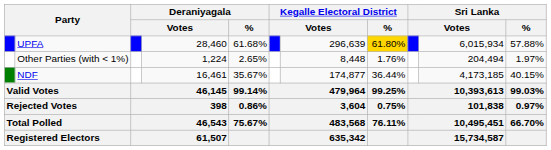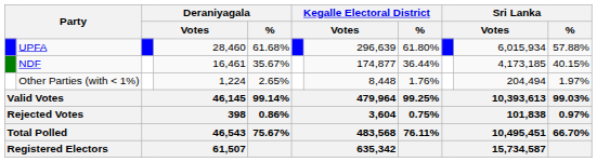 <table class="wikitable">
 <tr>
 <th colspan="2" width="144px"rowspan="2">Party</th>
 <th colspan="3" width="216px">Deraniyagala</th>
 <th colspan="3" width="216px"><a href='#'>Kegalle Electoral District</a></th>
 <th colspan="3" width="216px">Sri Lanka</th>
 </tr>
 <tr>
 <th colspan="2" width="144px">Votes</th>
 <th>%</th>
 <th colspan="2" width="144px">Votes</th>
 <th>%</th>
 <th colspan="2" width="144px">Votes</th>
 <th>%</th>
 </tr>
 <tr>
 <td style="background-color:blue;" width="10px"></td>
 <td style="text-align:left;"><a href='#'>UPFA</a></td>
 <td style="background-color:blue;" width="10px"></td>
 <td style="text-align:right;">28,460</td>
 <td style="text-align:right;">61.68%</td>
 <td style="background-color:blue;" width="10px"></td>
 <td style="text-align:right;">296,639</td>
-<td style="background: gold; text-align:right;">61.80%</td>
+<td style="text-align:right;">61.80%</td>
 <td style="background-color:blue;" width="10px"></td>
 <td style="text-align:right;">6,015,934</td>
 <td style="text-align:right;">57.88%</td>
+</tr>
+<tr>
+<td style="background-color:green;" width="10px"></td>
+<td style="text-align:left;"><a href='#'>NDF</a></td>
+<td style="background-color:white;" width="10px"></td>
+<td style="text-align:right;">16,461</td>
+<td style="text-align:right;">35.67%</td>
+<td style="background-color:white;" width="10px"></td>
+<td style="text-align:right;">174,877</td>
+<td style="text-align:right;">36.44%</td>
+<td style="background-color:white;" width="10px"></td>
+<td style="text-align:right;">4,173,185</td>
+<td style="text-align:right;">40.15%</td>
 </tr>
 <tr>
 <td style="background-color:white;" width="10px"></td>
 <td style="text-align:left;">Other Parties (with < 1%)</td>
 <td style="background-color:white;" width="10px"></td>
 <td style="text-align:right;">1,224</td>
 <td style="text-align:right;">2.65%</td>
 <td style="background-color:white;" width="10px"></td>
 <td style="text-align:right;">8,448</td>
 <td style="text-align:right;">1.76%</td>
 <td style="background-color:white;" width="10px"></td>
 <td style="text-align:right;">204,494</td>
 <td style="text-align:right;">1.97%</td>
-</tr>
-<tr>
-<td style="background-color:green;" width="10px"></td>
-<td style="text-align:left;"><a href='#'>NDF</a></td>
-<td style="background-color:white;" width="10px"></td>
-<td style="text-align:right;">16,461</td>
-<td style="text-align:right;">35.67%</td>
-<td style="background-color:white;" width="10px"></td>
-<td style="text-align:right;">174,877</td>
-<td style="text-align:right;">36.44%</td>
-<td style="background-color:white;" width="10px"></td>
-<td style="text-align:right;">4,173,185</td>
-<td style="text-align:right;">40.15%</td>
 </tr>
 <tr>
 <th colspan="2" width="144px"style="text-align:left;">Valid Votes</th>
 <th style="text-align:right;"colspan="2" width="144px">46,145</th>
 <th style="text-align:right;">99.14%</th>
 <th style="text-align:right;"colspan="2" width="144px">479,964</th>
 <th style="text-align:right;">99.25%</th>
 <th style="text-align:right;"colspan="2" width="144px">10,393,613</th>
 <th style="text-align:right;">99.03%</th>
 </tr>
 <tr>
 <th colspan="2" width="144px"style="text-align:left;">Rejected Votes</th>
 <th style="text-align:right;"colspan="2" width="144px">398</th>
 <th style="text-align:right;">0.86%</th>
 <th style="text-align:right;"colspan="2" width="144px">3,604</th>
 <th style="text-align:right;">0.75%</th>
 <th style="text-align:right;"colspan="2" width="144px">101,838</th>
 <th style="text-align:right;">0.97%</th>
 </tr>
 <tr>
 <th colspan="2" width="144px"style="text-align:left;">Total Polled</th>
 <th style="text-align:right;"colspan="2" width="144px">46,543</th>
 <th style="text-align:right;">75.67%</th>
 <th style="text-align:right;"colspan="2" width="144px">483,568</th>
 <th style="text-align:right;">76.11%</th>
 <th style="text-align:right;"colspan="2" width="144px">10,495,451</th>
 <th style="text-align:right;">66.70%</th>
 </tr>
 <tr>
 <th colspan="2" width="144px"style="text-align:left;">Registered Electors</th>
 <th style="text-align:right;"colspan="2" width="144px">61,507</th>
 <th></th>
 <th style="text-align:right;"colspan="2" width="144px">635,342</th>
 <th></th>
 <th style="text-align:right;"colspan="2" width="144px">15,734,587</th>
 <th></th>
 </tr>
 </table>
